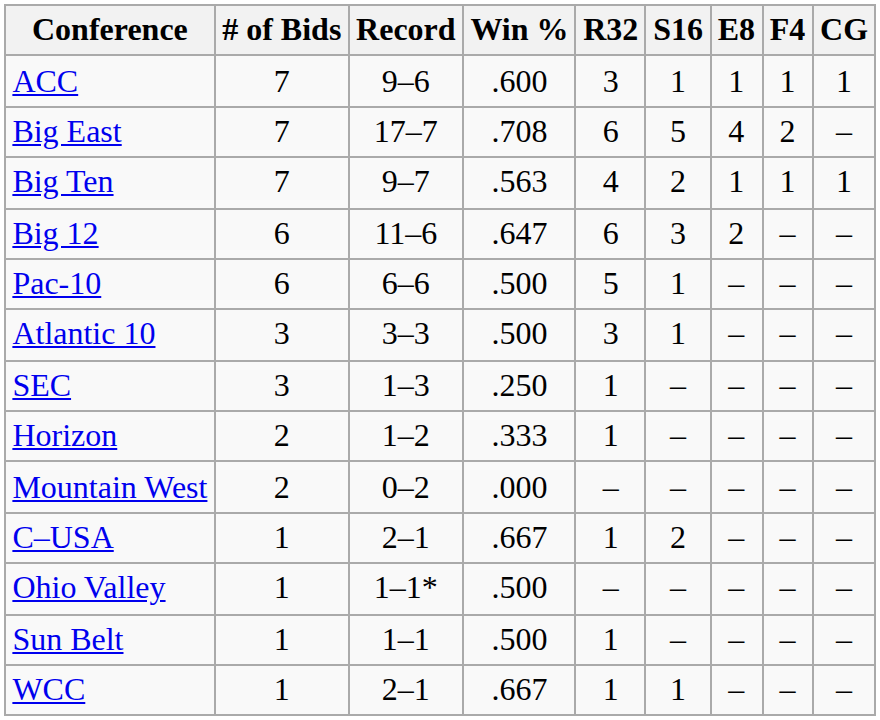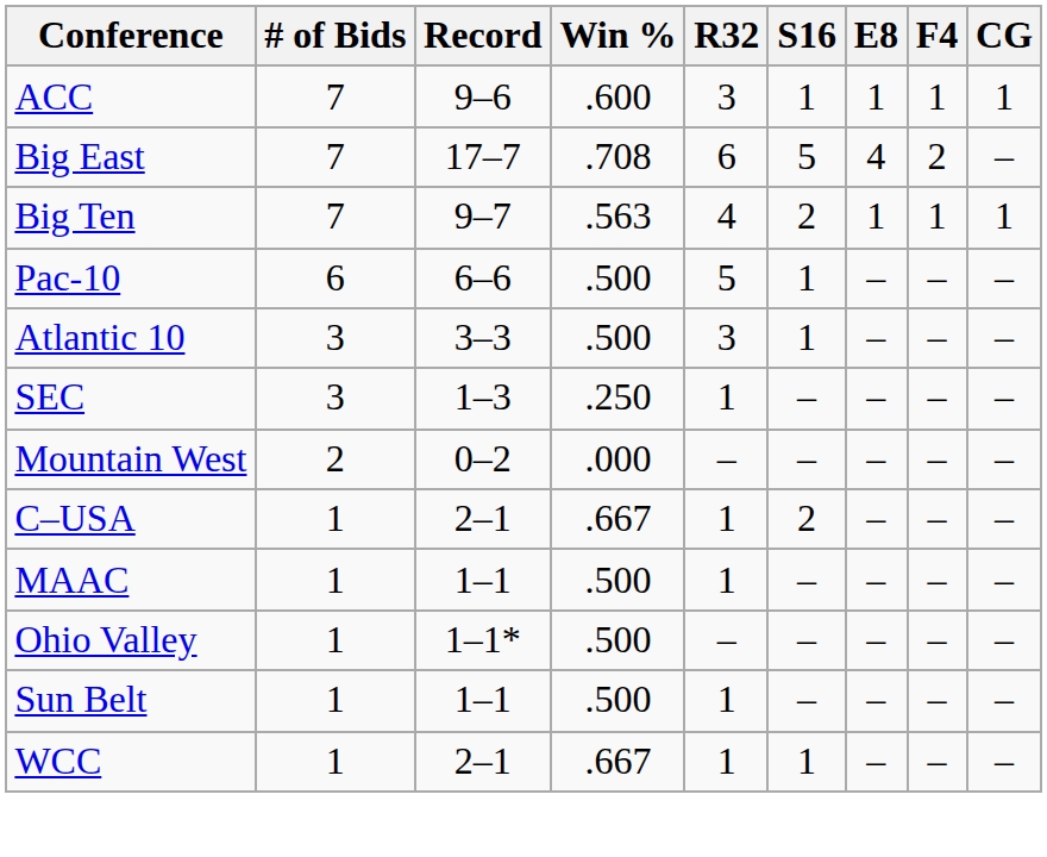 <table class="wikitable sortable">
 <tr>
 <th>Conference</th>
 <th># of Bids</th>
 <th>Record</th>
 <th>Win %</th>
 <th>R32</th>
 <th>S16</th>
 <th>E8</th>
 <th>F4</th>
 <th>CG</th>
 </tr>
 <tr align="center">
 <td align="left"><a href='#'>ACC</a></td>
 <td>7</td>
 <td>9–6</td>
 <td>.600</td>
 <td>3</td>
 <td>1</td>
 <td>1</td>
 <td>1</td>
 <td>1</td>
 </tr>
 <tr align="center">
 <td align="left"><a href='#'>Big East</a></td>
 <td>7</td>
 <td>17–7</td>
 <td>.708</td>
 <td>6</td>
 <td>5</td>
 <td>4</td>
 <td>2</td>
 <td>–</td>
 </tr>
 <tr align="center">
 <td align="left"><a href='#'>Big Ten</a></td>
 <td>7</td>
 <td>9–7</td>
 <td>.563</td>
 <td>4</td>
 <td>2</td>
 <td>1</td>
 <td>1</td>
 <td>1</td>
 </tr>
 <tr align="center">
-<td align="left"><a href='#'>Big 12</a></td>
-<td>6</td>
-<td>11–6</td>
-<td>.647</td>
-<td>6</td>
-<td>3</td>
-<td>2</td>
-<td>–</td>
-<td>–</td>
-</tr>
-<tr align="center">
 <td align="left"><a href='#'>Pac-10</a></td>
 <td>6</td>
 <td>6–6</td>
 <td>.500</td>
 <td>5</td>
 <td>1</td>
 <td>–</td>
 <td>–</td>
 <td>–</td>
 </tr>
 <tr align="center">
 <td align="left"><a href='#'>Atlantic 10</a></td>
 <td>3</td>
 <td>3–3</td>
 <td>.500</td>
 <td>3</td>
 <td>1</td>
 <td>–</td>
 <td>–</td>
 <td>–</td>
 </tr>
 <tr align="center">
 <td align="left"><a href='#'>SEC</a></td>
 <td>3</td>
 <td>1–3</td>
 <td>.250</td>
 <td>1</td>
 <td>–</td>
 <td>–</td>
 <td>–</td>
 <td>–</td>
 </tr>
 <tr align="center">
-<td align="left"><a href='#'>Horizon</a></td>
-<td>2</td>
-<td>1–2</td>
-<td>.333</td>
-<td>1</td>
-<td>–</td>
-<td>–</td>
-<td>–</td>
-<td>–</td>
-</tr>
-<tr align="center">
 <td align="left"><a href='#'>Mountain West</a></td>
 <td>2</td>
 <td>0–2</td>
 <td>.000</td>
 <td>–</td>
 <td>–</td>
 <td>–</td>
 <td>–</td>
 <td>–</td>
 </tr>
 <tr align="center">
 <td align="left"><a href='#'>C–USA</a></td>
 <td>1</td>
 <td>2–1</td>
 <td>.667</td>
 <td>1</td>
 <td>2</td>
+<td>–</td>
+<td>–</td>
+<td>–</td>
+</tr>
+<tr align="center">
+<td align="left"><a href='#'>MAAC</a></td>
+<td>1</td>
+<td>1–1</td>
+<td>.500</td>
+<td>1</td>
+<td>–</td>
 <td>–</td>
 <td>–</td>
 <td>–</td>
 </tr>
 <tr align="center">
 <td align="left"><a href='#'>Ohio Valley</a></td>
 <td>1</td>
 <td>1–1*</td>
 <td>.500</td>
 <td>–</td>
 <td>–</td>
 <td>–</td>
 <td>–</td>
 <td>–</td>
 </tr>
 <tr align="center">
 <td align="left"><a href='#'>Sun Belt</a></td>
 <td>1</td>
 <td>1–1</td>
 <td>.500</td>
 <td>1</td>
 <td>–</td>
 <td>–</td>
 <td>–</td>
 <td>–</td>
 </tr>
 <tr align="center">
 <td align="left"><a href='#'>WCC</a></td>
 <td>1</td>
 <td>2–1</td>
 <td>.667</td>
 <td>1</td>
 <td>1</td>
 <td>–</td>
 <td>–</td>
 <td>–</td>
 </tr>
 </table>
